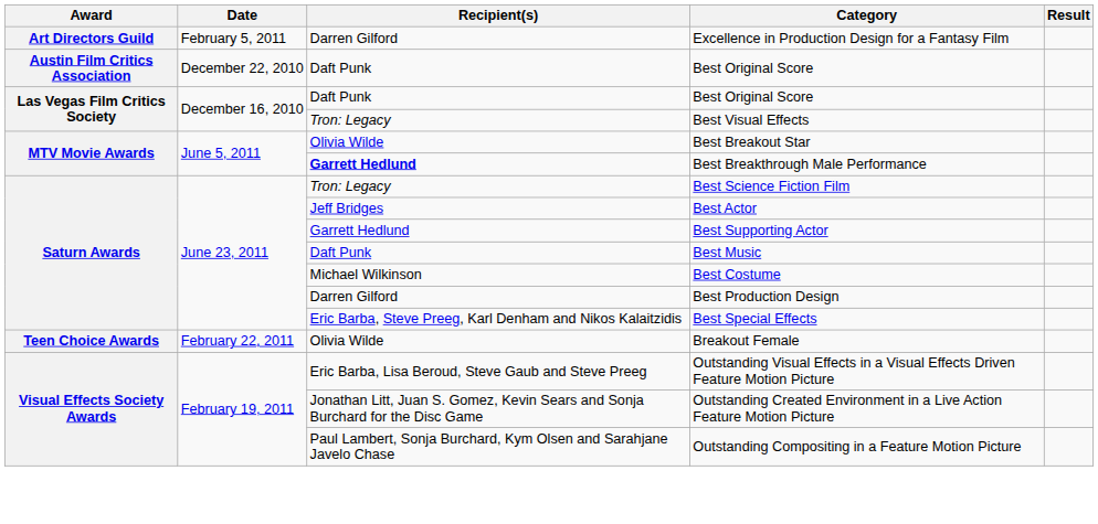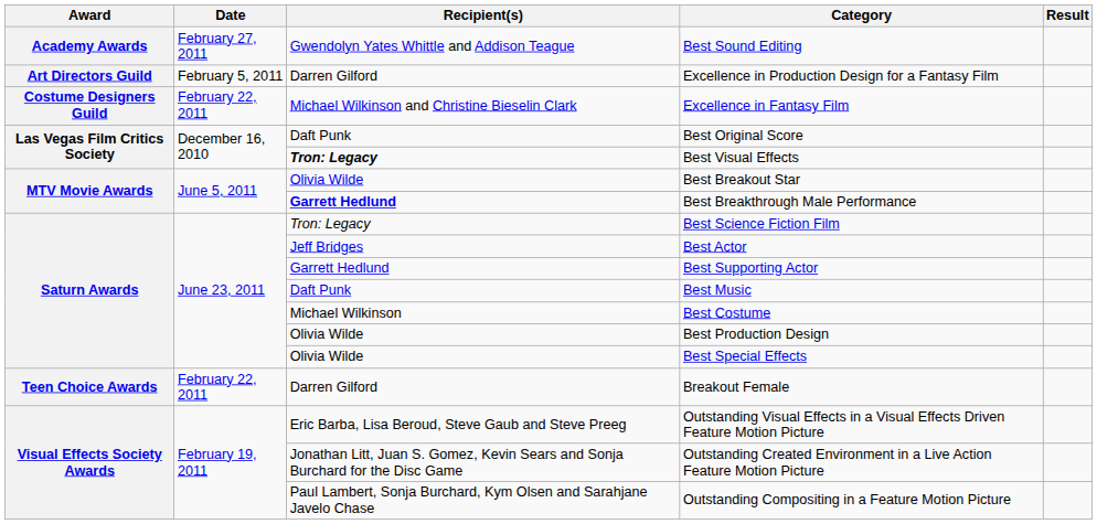 <table class="wikitable sortable plainrowheaders">
 <tr>
 <th scope="col">Award</th>
 <th scope="col">Date</th>
 <th scope="col">Recipient(s)</th>
 <th scope="col">Category</th>
 <th scope="col">Result</th>
 </tr>
 <tr>
+<th scope="row"><a href='#'>Academy Awards</a></th>
+<td><a href='#'>February 27, 2011</a></td>
+<td><a href='#'>Gwendolyn Yates Whittle</a> and <a href='#'>Addison Teague</a></td>
+<td><a href='#'>Best Sound Editing</a></td>
+<td></td>
+</tr>
+<tr>
 <th scope="row"><a href='#'>Art Directors Guild</a></th>
 <td>February 5, 2011</td>
 <td>Darren Gilford</td>
 <td>Excellence in Production Design for a Fantasy Film</td>
 <td></td>
 </tr>
 <tr>
-<th scope="row"><a href='#'>Austin Film Critics Association</a></th>
-<td style=white-space:nowrap>December 22, 2010</td>
-<td>Daft Punk</td>
-<td>Best Original Score</td>
+<th scope="row"><a href='#'>Costume Designers Guild</a></th>
+<td><a href='#'>February 22, 2011</a></td>
+<td><a href='#'>Michael Wilkinson</a> and <a href='#'>Christine Bieselin Clark</a></td>
+<td><a href='#'>Excellence in Fantasy Film</a></td>
 <td></td>
 </tr>
 <tr>
 <th scope="row" rowspan=2>Las Vegas Film Critics Society</th>
 <td rowspan="2">December 16, 2010</td>
 <td>Daft Punk</td>
 <td>Best Original Score</td>
 <td></td>
 </tr>
 <tr>
-<td><em>Tron: Legacy</em></td>
+<td><strong><em>Tron: Legacy</em></strong></td>
 <td>Best Visual Effects</td>
 <td></td>
 </tr>
 <tr>
 <th scope="row" rowspan=2><a href='#'>MTV Movie Awards</a></th>
 <td rowspan="2"><a href='#'>June 5, 2011</a></td>
 <td><a href='#'>Olivia Wilde</a></td>
 <td>Best Breakout Star</td>
 <td></td>
 </tr>
 <tr>
 <td><strong><a href='#'>Garrett Hedlund</a></strong></td>
 <td>Best Breakthrough Male Performance</td>
 <td></td>
 </tr>
 <tr>
 <th scope="row" rowspan="7"><a href='#'>Saturn Awards</a></th>
 <td rowspan="7"><a href='#'>June 23, 2011</a></td>
 <td><em>Tron: Legacy</em></td>
 <td><a href='#'>Best Science Fiction Film</a></td>
 <td></td>
 </tr>
 <tr>
 <td><a href='#'>Jeff Bridges</a></td>
 <td><a href='#'>Best Actor</a></td>
 <td></td>
 </tr>
 <tr>
 <td><a href='#'>Garrett Hedlund</a></td>
 <td><a href='#'>Best Supporting Actor</a></td>
 <td></td>
 </tr>
 <tr>
 <td><a href='#'>Daft Punk</a></td>
 <td><a href='#'>Best Music</a></td>
 <td></td>
 </tr>
 <tr>
 <td>Michael Wilkinson</td>
 <td><a href='#'>Best Costume</a></td>
 <td></td>
 </tr>
 <tr>
-<td>Darren Gilford</td>
+<td>Olivia Wilde</td>
 <td>Best Production Design</td>
 <td></td>
 </tr>
 <tr>
-<td><a href='#'>Eric Barba</a>, <a href='#'>Steve Preeg</a>, Karl Denham and Nikos Kalaitzidis</td>
+<td>Olivia Wilde</td>
 <td><a href='#'>Best Special Effects</a></td>
 <td></td>
 </tr>
 <tr>
 <th scope="row"><a href='#'>Teen Choice Awards</a></th>
 <td><a href='#'>February 22, 2011</a></td>
-<td>Olivia Wilde</td>
+<td>Darren Gilford</td>
 <td>Breakout Female</td>
 <td></td>
 </tr>
 <tr>
 <th scope="row" rowspan="3"><a href='#'>Visual Effects Society Awards</a></th>
 <td rowspan="3"><a href='#'>February 19, 2011</a></td>
 <td>Eric Barba, Lisa Beroud, Steve Gaub and Steve Preeg</td>
 <td>Outstanding Visual Effects in a Visual Effects Driven Feature Motion Picture</td>
 <td></td>
 </tr>
 <tr>
 <td>Jonathan Litt, Juan S. Gomez, Kevin Sears and Sonja Burchard for the Disc Game</td>
 <td>Outstanding Created Environment in a Live Action Feature Motion Picture</td>
 <td></td>
 </tr>
 <tr>
 <td>Paul Lambert, Sonja Burchard, Kym Olsen and Sarahjane Javelo Chase</td>
 <td>Outstanding Compositing in a Feature Motion Picture</td>
 <td></td>
 </tr>
 </table>
